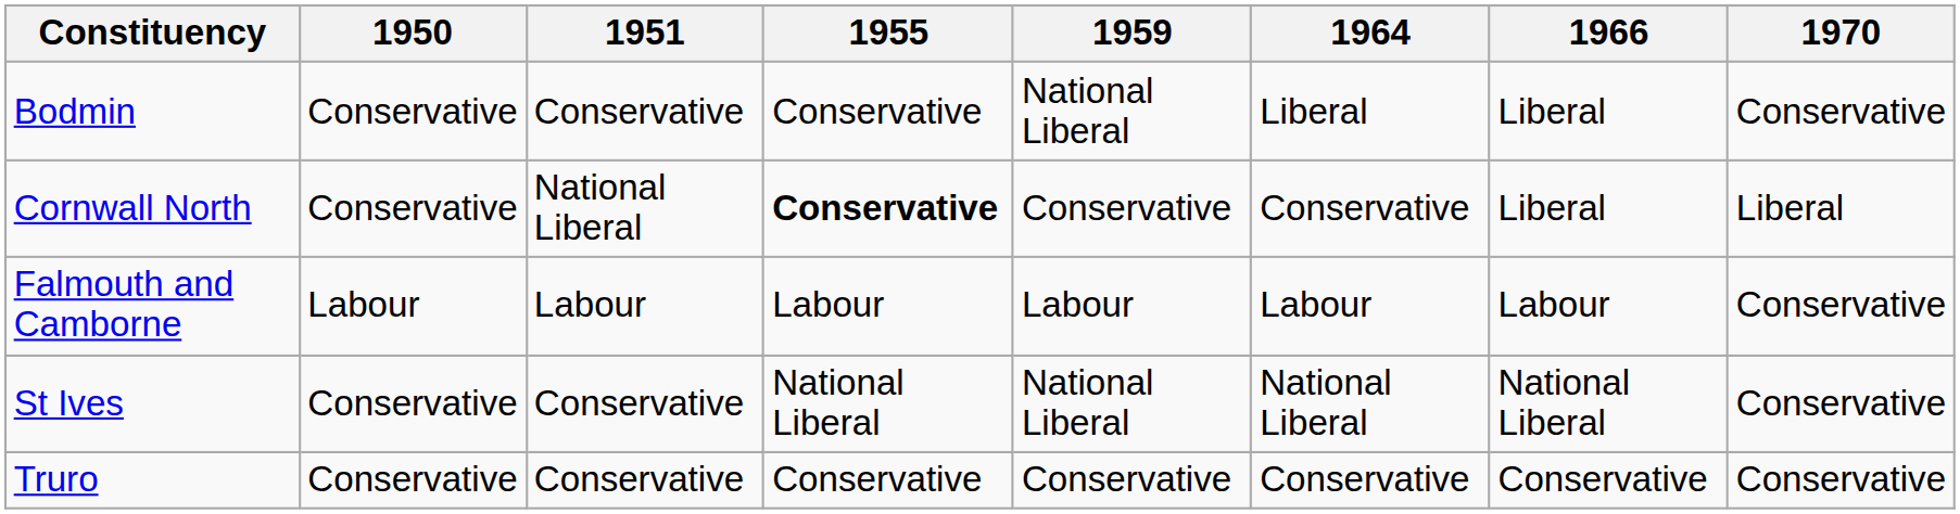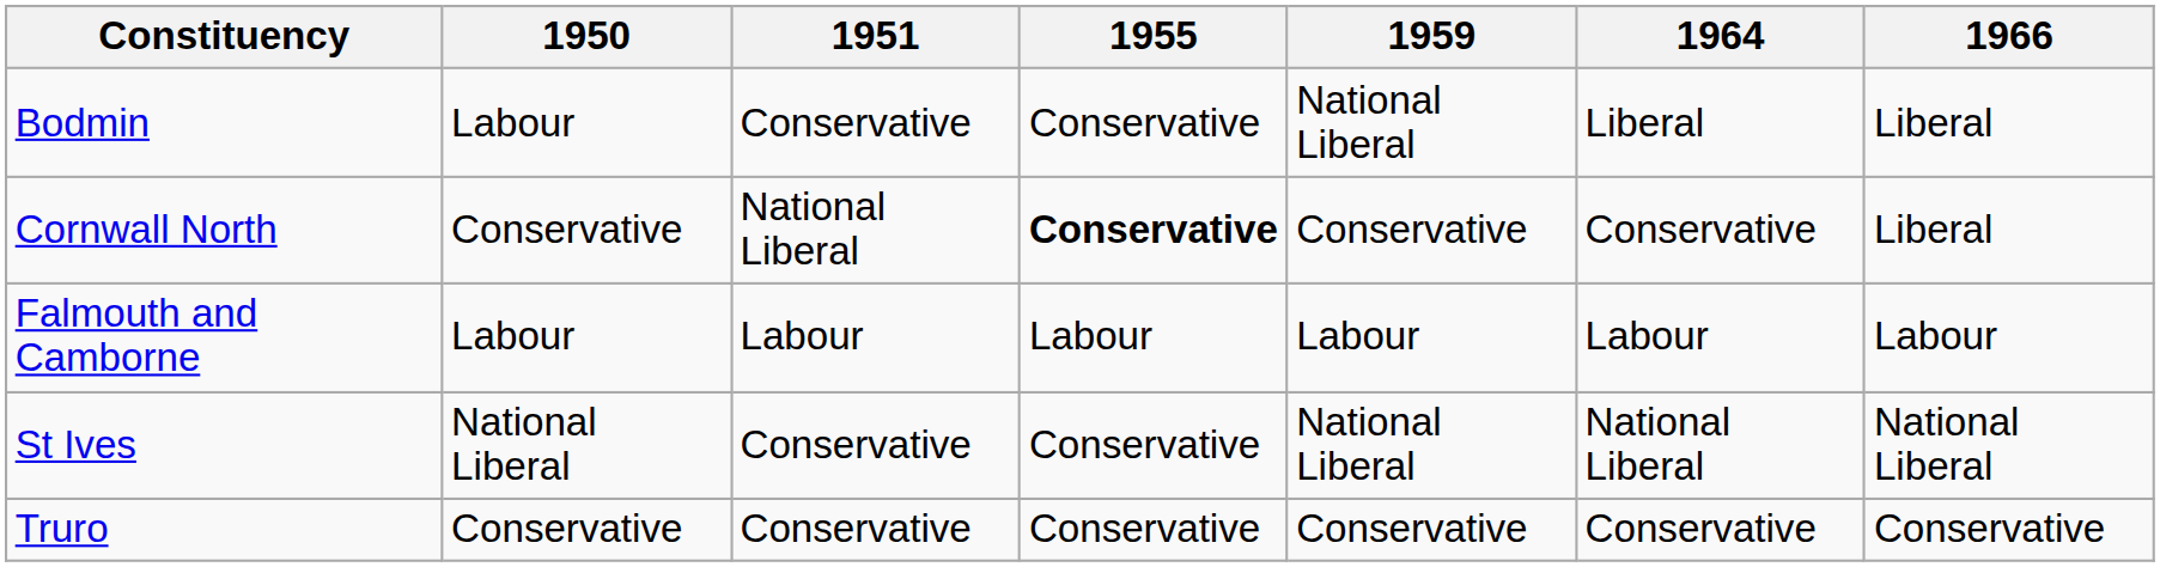 <table class="wikitable">
 <tr>
 <th>Constituency</th>
 <th>1950</th>
 <th>1951</th>
 <th>1955</th>
 <th>1959</th>
 <th>1964</th>
 <th>1966</th>
-<th>1970</th>
 </tr>
 <tr>
 <td><a href='#'>Bodmin</a></td>
-<td bgcolor=>Conservative</td>
+<td bgcolor=>Labour</td>
 <td bgcolor=>Conservative</td>
 <td bgcolor=>Conservative</td>
 <td bgcolor=>National Liberal</td>
 <td bgcolor=>Liberal</td>
 <td bgcolor=>Liberal</td>
-<td bgcolor=>Conservative</td>
 </tr>
 <tr>
 <td><a href='#'>Cornwall North</a></td>
 <td bgcolor=>Conservative</td>
 <td bgcolor=>National Liberal</td>
 <td bgcolor=><strong>Conservative</strong></td>
 <td bgcolor=>Conservative</td>
 <td bgcolor=>Conservative</td>
-<td bgcolor=>Liberal</td>
 <td bgcolor=>Liberal</td>
 </tr>
 <tr>
 <td><a href='#'>Falmouth and Camborne</a></td>
 <td bgcolor=>Labour</td>
 <td bgcolor=>Labour</td>
 <td bgcolor=>Labour</td>
 <td bgcolor=>Labour</td>
 <td bgcolor=>Labour</td>
 <td bgcolor=>Labour</td>
-<td bgcolor=>Conservative</td>
 </tr>
 <tr>
 <td><a href='#'>St Ives</a></td>
+<td bgcolor=>National Liberal</td>
 <td bgcolor=>Conservative</td>
 <td bgcolor=>Conservative</td>
 <td bgcolor=>National Liberal</td>
 <td bgcolor=>National Liberal</td>
 <td bgcolor=>National Liberal</td>
-<td bgcolor=>National Liberal</td>
-<td bgcolor=>Conservative</td>
 </tr>
 <tr>
 <td><a href='#'>Truro</a></td>
 <td bgcolor=>Conservative</td>
 <td bgcolor=>Conservative</td>
 <td bgcolor=>Conservative</td>
 <td bgcolor=>Conservative</td>
 <td bgcolor=>Conservative</td>
 <td bgcolor=>Conservative</td>
-<td bgcolor=>Conservative</td>
 </tr>
 </table>
